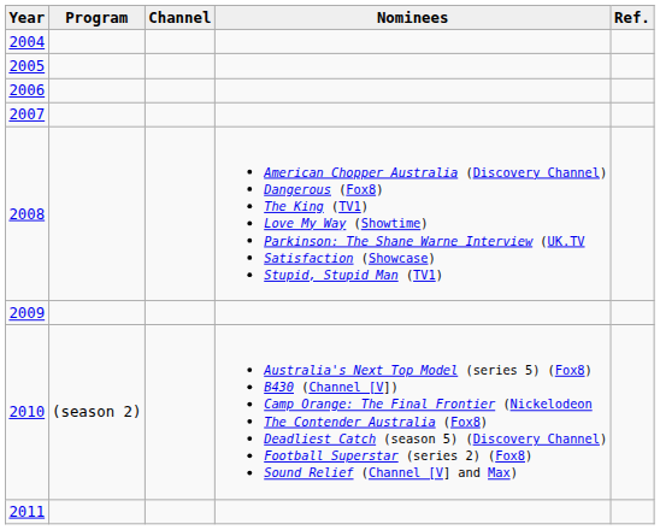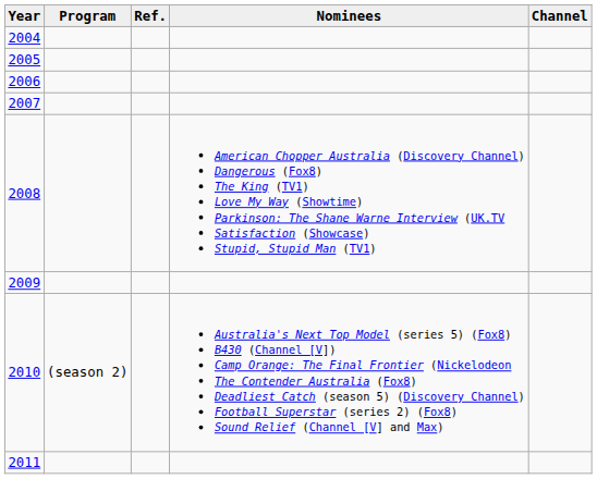 <table class="wikitable sortable">
 <tr>
 <th style="background:#efefef;">Year</th>
 <th style="background:#efefef;">Program</th>
+<th style="background:#efefef;" class="unsortable">Ref.</th>
+<th style="background:#efefef;" class="unsortable">Nominees</th>
 <th style="background:#efefef;">Channel</th>
-<th style="background:#efefef;" class="unsortable">Nominees</th>
-<th style="background:#efefef;" class="unsortable">Ref.</th>
 </tr>
 <tr>
 <td style="text-align:center;"><a href='#'>2004</a></td>
 <td></td>
+<td style="text-align:center;"></td>
 <td></td>
 <td></td>
-<td style="text-align:center;"></td>
 </tr>
 <tr>
 <td style="text-align:center;"><a href='#'>2005</a></td>
 <td></td>
+<td style="text-align:center;"></td>
 <td></td>
 <td></td>
-<td style="text-align:center;"></td>
 </tr>
 <tr>
 <td style="text-align:center;"><a href='#'>2006</a></td>
 <td></td>
+<td style="text-align:center;"></td>
 <td></td>
 <td></td>
-<td style="text-align:center;"></td>
 </tr>
 <tr>
 <td style="text-align:center;"><a href='#'>2007</a></td>
 <td></td>
+<td style="text-align:center;"></td>
 <td></td>
 <td></td>
-<td style="text-align:center;"></td>
 </tr>
 <tr>
 <td style="text-align:center;"><a href='#'>2008</a></td>
 <td></td>
+<td style="text-align:center;"></td>
+<td><br><ul><li><small><em><a href='#'>American Chopper Australia</a></em> (<a href='#'>Discovery Channel</a>)</small></li><li><small><em><a href='#'>Dangerous</a></em> (<a href='#'>Fox8</a>)</small></li><li><small><em><a href='#'>The King</a></em> (<a href='#'>TV1</a>)</small></li><li><small><em><a href='#'>Love My Way</a></em> (<a href='#'>Showtime</a>)</small></li><li><small><em><a href='#'>Parkinson: The Shane Warne Interview</a></em> (<a href='#'>UK.TV</a></small></li><li><small><em><a href='#'>Satisfaction</a></em> (<a href='#'>Showcase</a>)</small></li><li><small><em><a href='#'>Stupid, Stupid Man</a></em> (<a href='#'>TV1</a>)</small></li></ul></td>
 <td></td>
-<td><br><ul><li><small><em><a href='#'>American Chopper Australia</a></em> (<a href='#'>Discovery Channel</a>)</small></li><li><small><em><a href='#'>Dangerous</a></em> (<a href='#'>Fox8</a>)</small></li><li><small><em><a href='#'>The King</a></em> (<a href='#'>TV1</a>)</small></li><li><small><em><a href='#'>Love My Way</a></em> (<a href='#'>Showtime</a>)</small></li><li><small><em><a href='#'>Parkinson: The Shane Warne Interview</a></em> (<a href='#'>UK.TV</a></small></li><li><small><em><a href='#'>Satisfaction</a></em> (<a href='#'>Showcase</a>)</small></li><li><small><em><a href='#'>Stupid, Stupid Man</a></em> (<a href='#'>TV1</a>)</small></li></ul></td>
-<td style="text-align:center;"></td>
 </tr>
 <tr>
 <td style="text-align:center;"><a href='#'>2009</a></td>
 <td></td>
+<td style="text-align:center;"></td>
 <td></td>
 <td></td>
-<td style="text-align:center;"></td>
 </tr>
 <tr>
 <td style="text-align:center;"><a href='#'>2010</a></td>
 <td> (season 2)</td>
+<td style="text-align:center;"></td>
+<td><br><ul><li><small><em><a href='#'>Australia's Next Top Model</a></em> (series 5) (<a href='#'>Fox8</a>)</small></li><li><small><em><a href='#'>B430</a></em> (<a href='#'>Channel [V</a>])</small></li><li><small><em><a href='#'>Camp Orange: The Final Frontier</a></em> (<a href='#'>Nickelodeon</a></small></li><li><small><em><a href='#'>The Contender Australia</a></em> (<a href='#'>Fox8</a>)</small></li><li><small> <em><a href='#'>Deadliest Catch</a></em> (season 5) (<a href='#'>Discovery Channel</a>)</small></li><li><small><em><a href='#'>Football Superstar</a></em> (series 2) (<a href='#'>Fox8</a>)</small></li><li><small><em><a href='#'>Sound Relief</a></em> (<a href='#'>Channel [V</a>] and <a href='#'>Max</a>)</small></li></ul></td>
 <td></td>
-<td><br><ul><li><small><em><a href='#'>Australia's Next Top Model</a></em> (series 5) (<a href='#'>Fox8</a>)</small></li><li><small><em><a href='#'>B430</a></em> (<a href='#'>Channel [V</a>])</small></li><li><small><em><a href='#'>Camp Orange: The Final Frontier</a></em> (<a href='#'>Nickelodeon</a></small></li><li><small><em><a href='#'>The Contender Australia</a></em> (<a href='#'>Fox8</a>)</small></li><li><small> <em><a href='#'>Deadliest Catch</a></em> (season 5) (<a href='#'>Discovery Channel</a>)</small></li><li><small><em><a href='#'>Football Superstar</a></em> (series 2) (<a href='#'>Fox8</a>)</small></li><li><small><em><a href='#'>Sound Relief</a></em> (<a href='#'>Channel [V</a>] and <a href='#'>Max</a>)</small></li></ul></td>
-<td style="text-align:center;"></td>
 </tr>
 <tr>
 <td style="text-align:center;"><a href='#'>2011</a></td>
 <td></td>
+<td style="text-align:center;"></td>
 <td></td>
 <td></td>
-<td style="text-align:center;"></td>
 </tr>
 </table>
